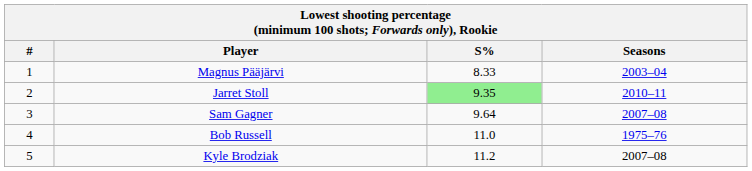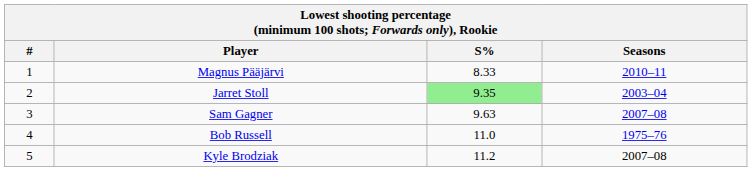 <table class="wikitable" style="text-align: center; font-size: 95%" width="70%">
 <tr>
 <th colspan="4">Lowest shooting percentage<br>(minimum 100 shots; <em>Forwards only</em>), Rookie</th>
 </tr>
 <tr>
 <th>#</th>
 <th>Player</th>
 <th>S%</th>
 <th>Seasons</th>
 </tr>
 <tr>
 <td>1</td>
 <td><a href='#'>Magnus Pääjärvi</a></td>
 <td>8.33</td>
-<td><a href='#'>2003–04</a></td>
+<td><a href='#'>2010–11</a></td>
 </tr>
 <tr>
 <td>2</td>
 <td><a href='#'>Jarret Stoll</a></td>
 <td style="background: lightgreen;">9.35</td>
-<td><a href='#'>2010–11</a></td>
+<td><a href='#'>2003–04</a></td>
 </tr>
 <tr>
 <td>3</td>
 <td><a href='#'>Sam Gagner</a></td>
-<td>9.64</td>
+<td>9.63</td>
 <td><a href='#'>2007–08</a></td>
 </tr>
 <tr>
 <td>4</td>
 <td><a href='#'>Bob Russell</a></td>
 <td>11.0</td>
 <td><a href='#'>1975–76</a></td>
 </tr>
 <tr>
 <td>5</td>
 <td><a href='#'>Kyle Brodziak</a></td>
 <td>11.2</td>
 <td>2007–08</td>
 </tr>
 </table>
